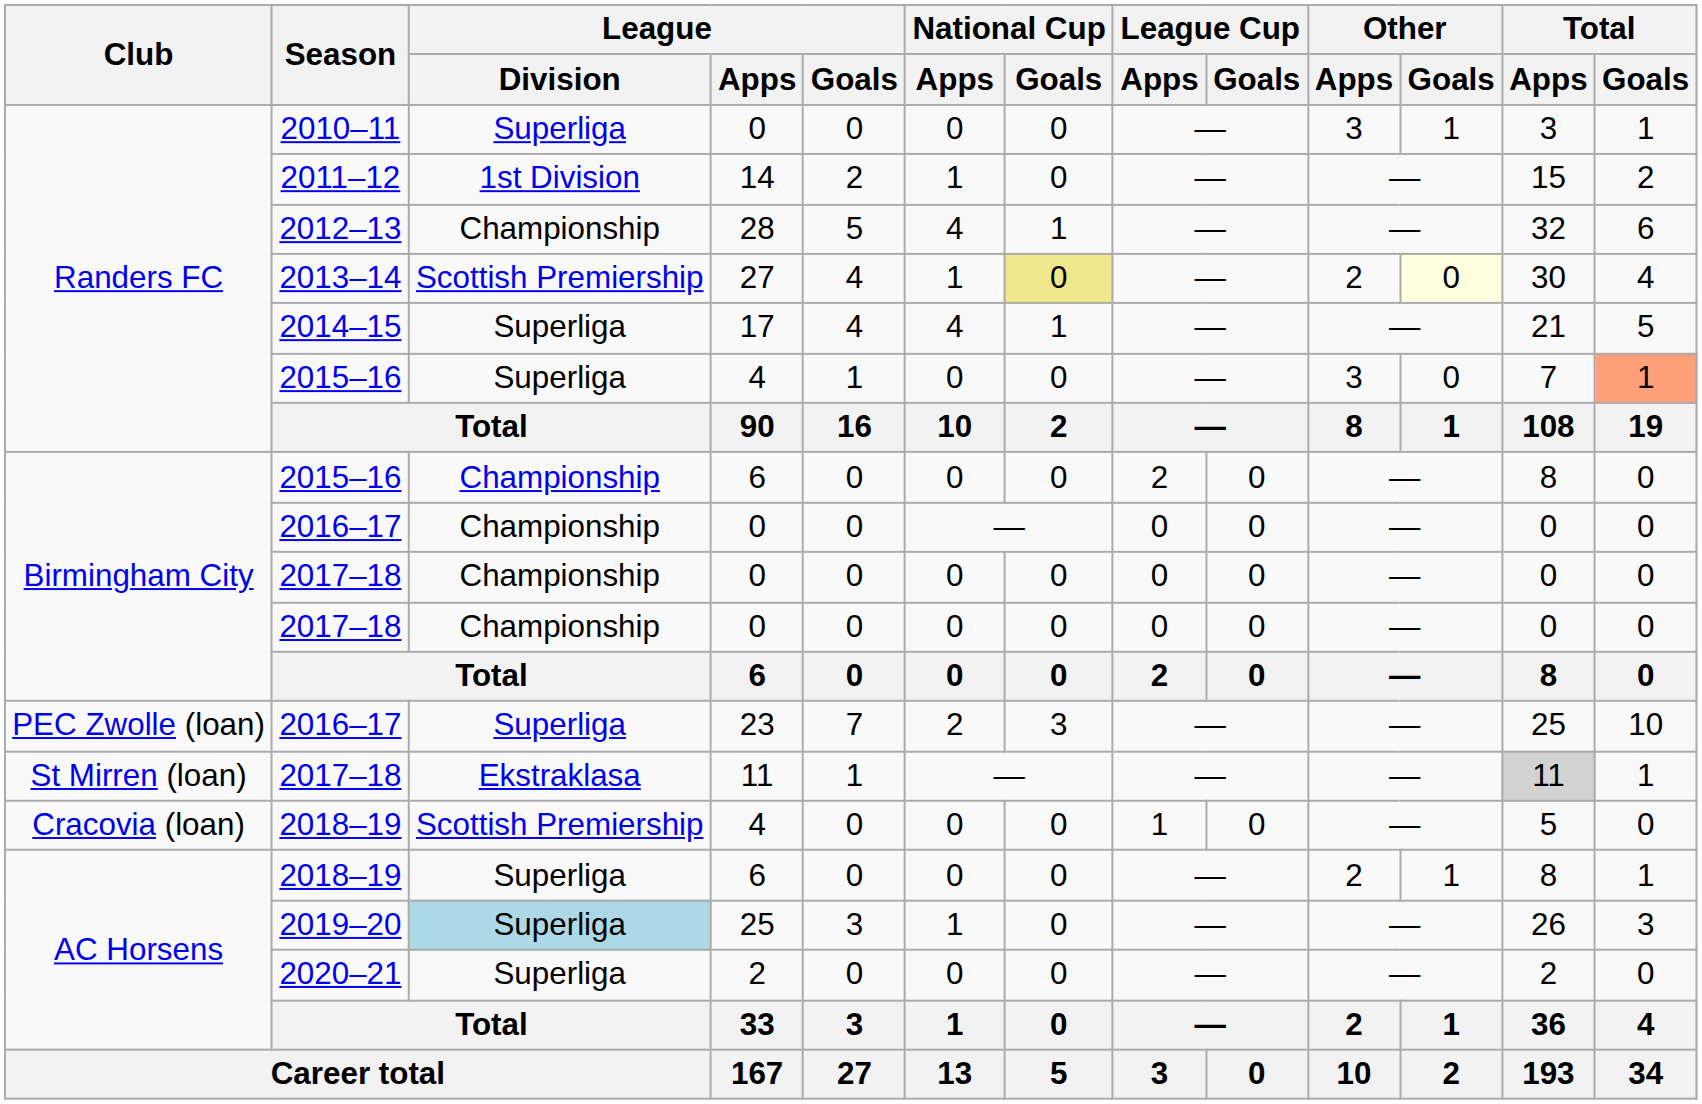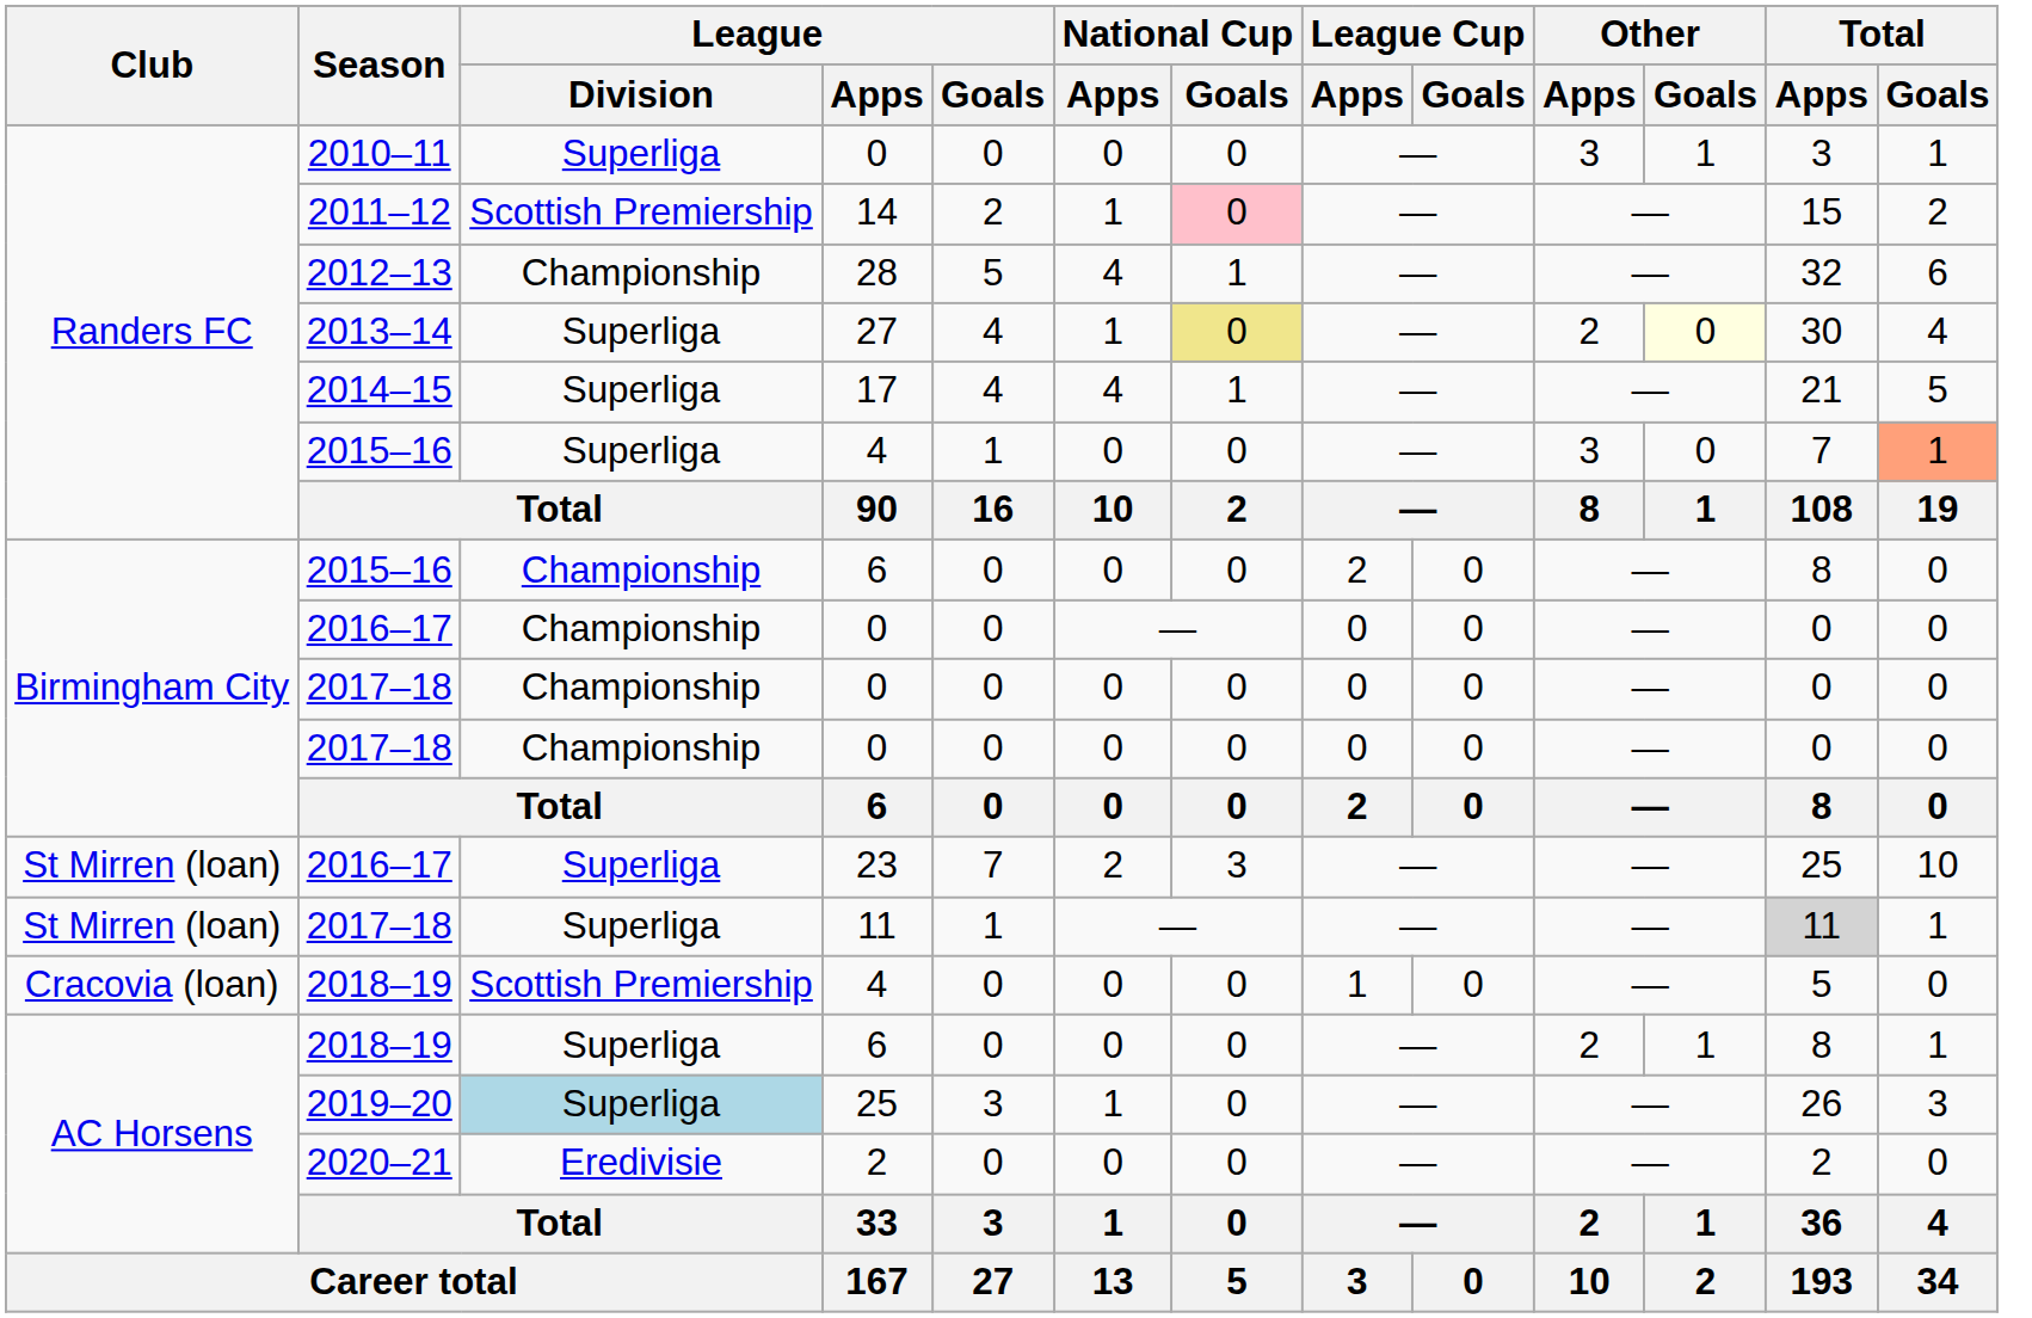 <table class=wikitable style="text-align: center;">
 <tr>
 <th rowspan=2>Club</th>
 <th rowspan=2>Season</th>
 <th colspan=3>League</th>
 <th colspan=2>National Cup</th>
 <th colspan=2>League Cup</th>
 <th colspan=2>Other</th>
 <th colspan=2>Total</th>
 </tr>
 <tr>
 <th>Division</th>
 <th>Apps</th>
 <th>Goals</th>
 <th>Apps</th>
 <th>Goals</th>
 <th>Apps</th>
 <th>Goals</th>
 <th>Apps</th>
 <th>Goals</th>
 <th>Apps</th>
 <th>Goals</th>
 </tr>
 <tr>
 <td rowspan=7><a href='#'>Randers FC</a></td>
 <td><a href='#'>2010–11</a></td>
 <td><a href='#'>Superliga</a></td>
 <td>0</td>
 <td>0</td>
 <td>0</td>
 <td>0</td>
 <td colspan=2>—</td>
 <td>3</td>
 <td>1</td>
 <td>3</td>
 <td>1</td>
 </tr>
 <tr>
 <td><a href='#'>2011–12</a></td>
-<td><a href='#'>1st Division</a></td>
+<td><a href='#'>Scottish Premiership</a></td>
 <td>14</td>
 <td>2</td>
 <td>1</td>
-<td>0</td>
+<td style="background: pink;">0</td>
 <td colspan=2>—</td>
 <td colspan=2>—</td>
 <td>15</td>
 <td>2</td>
 </tr>
 <tr>
 <td><a href='#'>2012–13</a></td>
 <td>Championship</td>
 <td>28</td>
 <td>5</td>
 <td>4</td>
 <td>1</td>
 <td colspan=2>—</td>
 <td colspan=2>—</td>
 <td>32</td>
 <td>6</td>
 </tr>
 <tr>
 <td><a href='#'>2013–14</a></td>
-<td><a href='#'>Scottish Premiership</a></td>
+<td>Superliga</td>
 <td>27</td>
 <td>4</td>
 <td>1</td>
 <td style="background: khaki;">0</td>
 <td colspan=2>—</td>
 <td>2</td>
 <td style="background: lightyellow;">0</td>
 <td>30</td>
 <td>4</td>
 </tr>
 <tr>
 <td><a href='#'>2014–15</a></td>
 <td>Superliga</td>
 <td>17</td>
 <td>4</td>
 <td>4</td>
 <td>1</td>
 <td colspan=2>—</td>
 <td colspan=2>—</td>
 <td>21</td>
 <td>5</td>
 </tr>
 <tr>
 <td><a href='#'>2015–16</a></td>
 <td>Superliga</td>
 <td>4</td>
 <td>1</td>
 <td>0</td>
 <td>0</td>
 <td colspan=2>—</td>
 <td>3</td>
 <td>0</td>
 <td>7</td>
 <td style="background: lightsalmon;">1</td>
 </tr>
 <tr>
 <th colspan=2>Total</th>
 <th>90</th>
 <th>16</th>
 <th>10</th>
 <th>2</th>
 <th colspan=2>—</th>
 <th>8</th>
 <th>1</th>
 <th>108</th>
 <th>19</th>
 </tr>
 <tr>
 <td rowspan=5><a href='#'>Birmingham City</a></td>
 <td><a href='#'>2015–16</a></td>
 <td><a href='#'>Championship</a></td>
 <td>6</td>
 <td>0</td>
 <td>0</td>
 <td>0</td>
 <td>2</td>
 <td>0</td>
 <td colspan=2>—</td>
 <td>8</td>
 <td>0</td>
 </tr>
 <tr>
 <td><a href='#'>2016–17</a></td>
 <td>Championship</td>
 <td>0</td>
 <td>0</td>
 <td colspan=2>—</td>
 <td>0</td>
 <td>0</td>
 <td colspan=2>—</td>
 <td>0</td>
 <td>0</td>
 </tr>
 <tr>
 <td><a href='#'>2017–18</a></td>
 <td>Championship</td>
 <td>0</td>
 <td>0</td>
 <td>0</td>
 <td>0</td>
 <td>0</td>
 <td>0</td>
 <td colspan=2>—</td>
 <td>0</td>
 <td>0</td>
 </tr>
 <tr>
 <td><a href='#'>2017–18</a></td>
 <td>Championship</td>
 <td>0</td>
 <td>0</td>
 <td>0</td>
 <td>0</td>
 <td>0</td>
 <td>0</td>
 <td colspan=2>—</td>
 <td>0</td>
 <td>0</td>
 </tr>
 <tr>
 <th colspan=2>Total</th>
 <th>6</th>
 <th>0</th>
 <th>0</th>
 <th>0</th>
 <th>2</th>
 <th>0</th>
 <th colspan=2>—</th>
 <th>8</th>
 <th>0</th>
 </tr>
 <tr>
-<td><a href='#'>PEC Zwolle</a> (loan)</td>
+<td><a href='#'>St Mirren</a> (loan)</td>
 <td><a href='#'>2016–17</a></td>
 <td><a href='#'>Superliga</a></td>
 <td>23</td>
 <td>7</td>
 <td>2</td>
 <td>3</td>
 <td colspan=2>—</td>
 <td colspan=2>—</td>
 <td>25</td>
 <td>10</td>
 </tr>
 <tr>
 <td><a href='#'>St Mirren</a> (loan)</td>
 <td><a href='#'>2017–18</a></td>
-<td><a href='#'>Ekstraklasa</a></td>
+<td>Superliga</td>
 <td>11</td>
 <td>1</td>
 <td colspan=2>—</td>
 <td colspan=2>—</td>
 <td colspan=2>—</td>
 <td style="background: lightgrey;">11</td>
 <td>1</td>
 </tr>
 <tr>
 <td><a href='#'>Cracovia</a> (loan)</td>
 <td><a href='#'>2018–19</a></td>
 <td><a href='#'>Scottish Premiership</a></td>
 <td>4</td>
 <td>0</td>
 <td>0</td>
 <td>0</td>
 <td>1</td>
 <td>0</td>
 <td colspan=2>—</td>
 <td>5</td>
 <td>0</td>
 </tr>
 <tr>
 <td rowspan=4><a href='#'>AC Horsens</a></td>
 <td><a href='#'>2018–19</a></td>
 <td>Superliga</td>
 <td>6</td>
 <td>0</td>
 <td>0</td>
 <td>0</td>
 <td colspan=2>—</td>
 <td>2</td>
 <td>1</td>
 <td>8</td>
 <td>1</td>
 </tr>
 <tr>
 <td><a href='#'>2019–20</a></td>
 <td style="background: lightblue;">Superliga</td>
 <td>25</td>
 <td>3</td>
 <td>1</td>
 <td>0</td>
 <td colspan=2>—</td>
 <td colspan=2>—</td>
 <td>26</td>
 <td>3</td>
 </tr>
 <tr>
 <td><a href='#'>2020–21</a></td>
-<td>Superliga</td>
+<td><a href='#'>Eredivisie</a></td>
 <td>2</td>
 <td>0</td>
 <td>0</td>
 <td>0</td>
 <td colspan=2>—</td>
 <td colspan=2>—</td>
 <td>2</td>
 <td>0</td>
 </tr>
 <tr>
 <th colspan=2>Total</th>
 <th>33</th>
 <th>3</th>
 <th>1</th>
 <th>0</th>
 <th colspan=2>—</th>
 <th>2</th>
 <th>1</th>
 <th>36</th>
 <th>4</th>
 </tr>
 <tr>
 <th colspan=3>Career total</th>
 <th>167</th>
 <th>27</th>
 <th>13</th>
 <th>5</th>
 <th>3</th>
 <th>0</th>
 <th>10</th>
 <th>2</th>
 <th>193</th>
 <th>34</th>
 </tr>
 </table>
